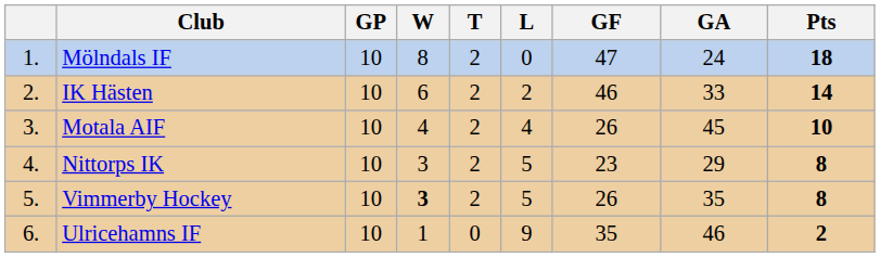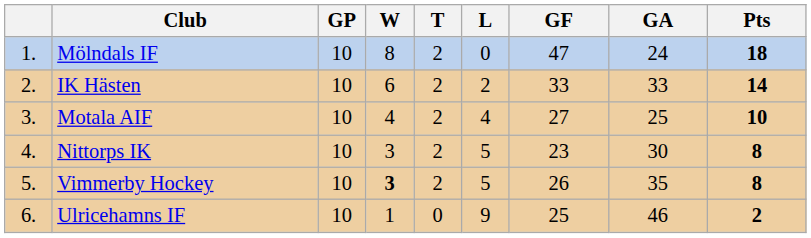 <table class="wikitable">
 <tr>
 <th width="30"></th>
 <th width="200">Club</th>
 <th width="30">GP</th>
 <th width="30">W</th>
 <th width="30">T</th>
 <th width="30">L</th>
 <th width="70">GF</th>
 <th width="70">GA</th>
 <th width="70">Pts</th>
 </tr>
 <tr bgcolor="#BCD2EE" align="center">
 <td>1.</td>
 <td align="left"><a href='#'>Mölndals IF</a></td>
 <td>10</td>
 <td>8</td>
 <td>2</td>
 <td>0</td>
 <td>47</td>
 <td>24</td>
 <td><strong>18</strong></td>
 </tr>
 <tr bgcolor="#EECFA1" align="center">
 <td>2.</td>
 <td align="left"><a href='#'>IK Hästen</a></td>
 <td>10</td>
 <td>6</td>
 <td>2</td>
 <td>2</td>
-<td>46</td>
+<td>33</td>
 <td>33</td>
 <td><strong>14</strong></td>
 </tr>
 <tr bgcolor="#EECFA1" align="center">
 <td>3.</td>
 <td align="left"><a href='#'>Motala AIF</a></td>
 <td>10</td>
 <td>4</td>
 <td>2</td>
 <td>4</td>
-<td>26</td>
-<td>45</td>
+<td>27</td>
+<td>25</td>
 <td><strong>10</strong></td>
 </tr>
 <tr bgcolor="#EECFA1" align="center">
 <td>4.</td>
 <td align="left"><a href='#'>Nittorps IK</a></td>
 <td>10</td>
 <td>3</td>
 <td>2</td>
 <td>5</td>
 <td>23</td>
-<td>29</td>
+<td>30</td>
 <td><strong>8</strong></td>
 </tr>
 <tr bgcolor="#EECFA1" align="center">
 <td>5.</td>
 <td align="left"><a href='#'>Vimmerby Hockey</a></td>
 <td>10</td>
 <td><strong>3</strong></td>
 <td>2</td>
 <td>5</td>
 <td>26</td>
 <td>35</td>
 <td><strong>8</strong></td>
 </tr>
 <tr bgcolor="#EECFA1" align="center">
 <td>6.</td>
 <td align="left"><a href='#'>Ulricehamns IF</a></td>
 <td>10</td>
 <td>1</td>
 <td>0</td>
 <td>9</td>
-<td>35</td>
+<td>25</td>
 <td>46</td>
 <td><strong>2</strong></td>
 </tr>
 </table>
